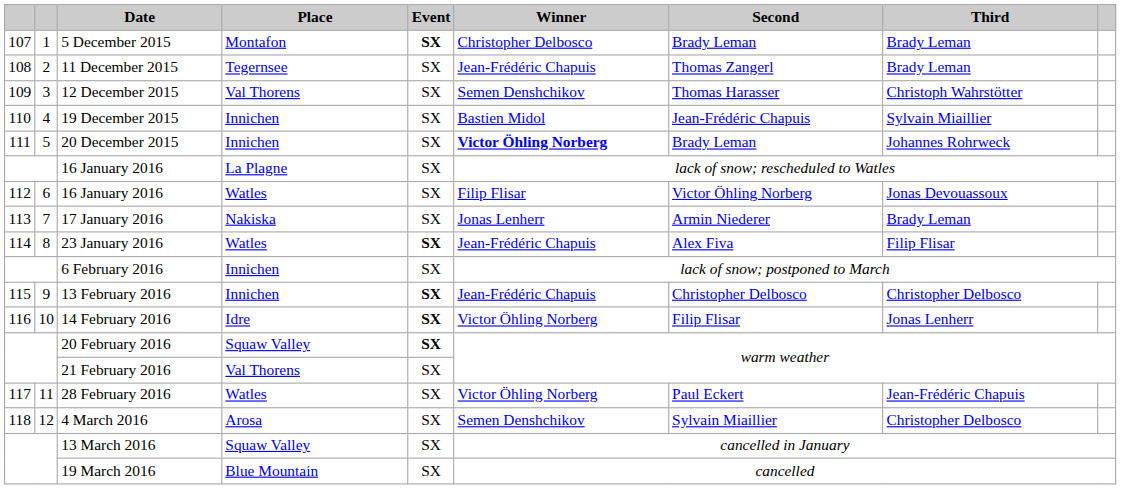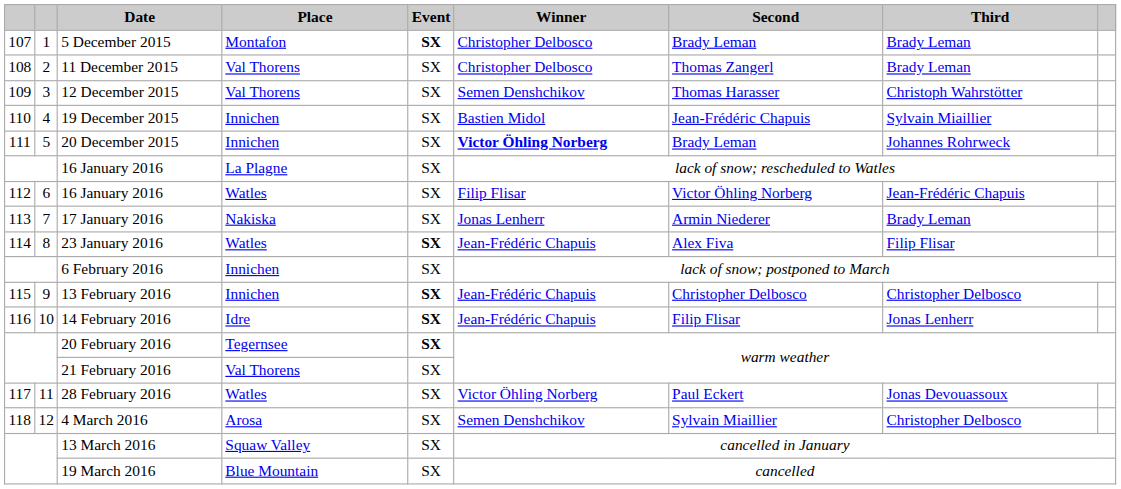 <table class="wikitable plainrowheaders" style="background:#fff; font-size:86%; line-height:16px; border:grey solid 1px; border-collapse:collapse;">
 <tr style="background:#ccc; text-align:center;">
 <th scope="col" style="background:#ccc; width=20 px;"></th>
 <th scope="col" style="background:#ccc; width=30 px;"></th>
 <th scope="col" style="background:#ccc; width:140px;">Date</th>
 <th scope="col" style="background:#ccc; width:160px;">Place</th>
 <th scope="col" style="background:#ccc; width:15px;">Event</th>
 <th scope="col" style="background:#ccc; width:185px;">Winner</th>
 <th scope="col" style="background:#ccc; width:185px;">Second</th>
 <th scope="col" style="background:#ccc; width:185px;">Third</th>
 <th scope="col" style="background:#ccc; width:10px;"></th>
 </tr>
 <tr>
 <td align=center>107</td>
 <td align=center>1</td>
 <td>5 December 2015</td>
 <td> <a href='#'>Montafon</a></td>
 <td align=center><strong>SX</strong></td>
 <td> <a href='#'>Christopher Delbosco</a></td>
 <td> <a href='#'>Brady Leman</a></td>
 <td> <a href='#'>Brady Leman</a></td>
 <td></td>
 </tr>
 <tr>
 <td align=center>108</td>
 <td align=center>2</td>
 <td>11 December 2015</td>
-<td> <a href='#'>Tegernsee</a></td>
+<td> <a href='#'>Val Thorens</a></td>
 <td align=center>SX</td>
-<td> <a href='#'>Jean-Frédéric Chapuis</a></td>
+<td> <a href='#'>Christopher Delbosco</a></td>
 <td> <a href='#'>Thomas Zangerl</a></td>
 <td> <a href='#'>Brady Leman</a></td>
 <td></td>
 </tr>
 <tr>
 <td align=center>109</td>
 <td align=center>3</td>
 <td>12 December 2015</td>
 <td> <a href='#'>Val Thorens</a></td>
 <td align=center>SX</td>
 <td> <a href='#'>Semen Denshchikov</a></td>
 <td> <a href='#'>Thomas Harasser</a></td>
 <td> <a href='#'>Christoph Wahrstötter</a></td>
 <td></td>
 </tr>
 <tr>
 <td align=center>110</td>
 <td align=center>4</td>
 <td>19 December 2015</td>
 <td> <a href='#'>Innichen</a></td>
 <td align=center>SX</td>
 <td> <a href='#'>Bastien Midol</a></td>
 <td> <a href='#'>Jean-Frédéric Chapuis</a></td>
 <td> <a href='#'>Sylvain Miaillier</a></td>
 <td></td>
 </tr>
 <tr>
 <td align=center>111</td>
 <td align=center>5</td>
 <td>20 December 2015</td>
 <td> <a href='#'>Innichen</a></td>
 <td align=center>SX</td>
 <td><strong> <a href='#'>Victor Öhling Norberg</a></strong></td>
 <td> <a href='#'>Brady Leman</a></td>
 <td> <a href='#'>Johannes Rohrweck</a></td>
 <td></td>
 </tr>
 <tr>
 <td colspan=2></td>
 <td>16 January 2016</td>
 <td> <a href='#'>La Plagne</a></td>
 <td align=center>SX</td>
 <td colspan=4 align=center><em>lack of snow; rescheduled to Watles</em></td>
 </tr>
 <tr>
 <td align=center>112</td>
 <td align=center>6</td>
 <td>16 January 2016</td>
 <td> <a href='#'>Watles</a></td>
 <td align=center>SX</td>
 <td> <a href='#'>Filip Flisar</a></td>
 <td> <a href='#'>Victor Öhling Norberg</a></td>
-<td> <a href='#'>Jonas Devouassoux</a></td>
+<td> <a href='#'>Jean-Frédéric Chapuis</a></td>
 <td></td>
 </tr>
 <tr>
 <td align=center>113</td>
 <td align=center>7</td>
 <td>17 January 2016<small></small></td>
 <td> <a href='#'>Nakiska</a></td>
 <td align=center>SX</td>
 <td> <a href='#'>Jonas Lenherr</a></td>
 <td> <a href='#'>Armin Niederer</a></td>
 <td> <a href='#'>Brady Leman</a></td>
 <td></td>
 </tr>
 <tr>
 <td align=center>114</td>
 <td align=center>8</td>
 <td>23 January 2016</td>
 <td> <a href='#'>Watles</a></td>
 <td align=center><strong>SX</strong></td>
 <td> <a href='#'>Jean-Frédéric Chapuis</a></td>
 <td> <a href='#'>Alex Fiva</a></td>
 <td> <a href='#'>Filip Flisar</a></td>
 <td></td>
 </tr>
 <tr>
 <td colspan=2></td>
 <td>6 February 2016</td>
 <td> <a href='#'>Innichen</a></td>
 <td align=center>SX</td>
 <td align=center colspan=4><em>lack of snow; postponed to March</em></td>
 </tr>
 <tr>
 <td align=center>115</td>
 <td align=center>9</td>
 <td>13 February 2016</td>
 <td> <a href='#'>Innichen</a></td>
 <td align=center><strong>SX</strong></td>
 <td> <a href='#'>Jean-Frédéric Chapuis</a></td>
 <td> <a href='#'>Christopher Delbosco</a></td>
 <td> <a href='#'>Christopher Delbosco</a></td>
 <td></td>
 </tr>
 <tr>
 <td align=center>116</td>
 <td align=center>10</td>
 <td>14 February 2016</td>
 <td> <a href='#'>Idre</a></td>
 <td align=center><strong>SX</strong></td>
-<td> <a href='#'>Victor Öhling Norberg</a></td>
+<td> <a href='#'>Jean-Frédéric Chapuis</a></td>
 <td> <a href='#'>Filip Flisar</a></td>
 <td> <a href='#'>Jonas Lenherr</a></td>
 <td></td>
 </tr>
 <tr>
 <td rowspan=2 colspan=2></td>
 <td>20 February 2016</td>
-<td> <a href='#'>Squaw Valley</a></td>
+<td> <a href='#'>Tegernsee</a></td>
 <td align=center><strong>SX</strong></td>
 <td align=center colspan=4 rowspan=2><em>warm weather</em></td>
 </tr>
 <tr>
 <td>21 February 2016</td>
 <td> <a href='#'>Val Thorens</a></td>
 <td align=center>SX</td>
 </tr>
 <tr>
 <td align=center>117</td>
 <td align=center>11</td>
 <td>28 February 2016</td>
 <td> <a href='#'>Watles</a></td>
 <td align=center>SX</td>
 <td> <a href='#'>Victor Öhling Norberg</a></td>
 <td> <a href='#'>Paul Eckert</a></td>
-<td> <a href='#'>Jean-Frédéric Chapuis</a></td>
+<td> <a href='#'>Jonas Devouassoux</a></td>
 <td></td>
 </tr>
 <tr>
 <td align=center>118</td>
 <td align=center>12</td>
 <td>4 March 2016<small></small></td>
 <td> <a href='#'>Arosa</a></td>
 <td align=center>SX</td>
 <td> <a href='#'>Semen Denshchikov</a></td>
 <td> <a href='#'>Sylvain Miaillier</a></td>
 <td> <a href='#'>Christopher Delbosco</a></td>
 <td></td>
 </tr>
 <tr>
 <td colspan=2 rowspan=2></td>
 <td>13 March 2016</td>
 <td> <a href='#'>Squaw Valley</a></td>
 <td align=center>SX</td>
 <td colspan=4 align=center><em>cancelled in January</em></td>
 </tr>
 <tr>
 <td>19 March 2016</td>
 <td> <a href='#'>Blue Mountain</a></td>
 <td align=center>SX</td>
 <td colspan=4 align=center><em>cancelled</em></td>
 </tr>
 </table>
